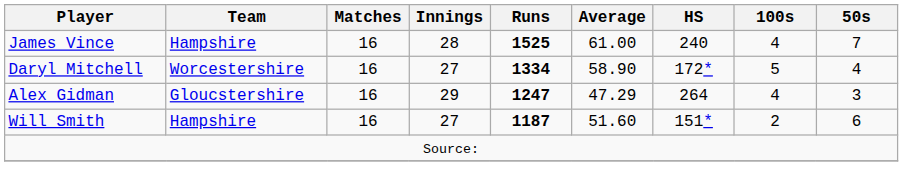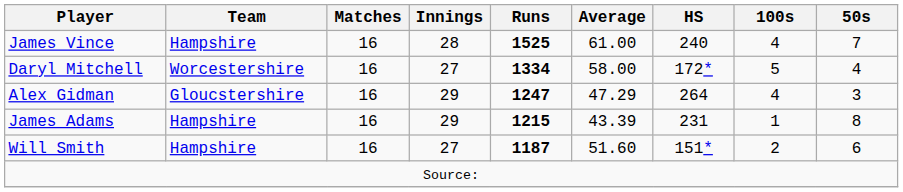 <table class="wikitable" style="text-align:center;">
 <tr>
 <th width=125>Player</th>
 <th width=125>Team</th>
 <th width=60>Matches</th>
 <th width=60>Innings</th>
 <th width=60>Runs</th>
 <th width=60>Average</th>
 <th width=60>HS</th>
 <th width=60>100s</th>
 <th width=60>50s</th>
 </tr>
 <tr>
 <td align="left"><a href='#'>James Vince</a></td>
 <td align="left"><a href='#'>Hampshire</a></td>
 <td>16</td>
 <td>28</td>
 <td><strong>1525</strong></td>
 <td>61.00</td>
 <td>240</td>
 <td>4</td>
 <td>7</td>
 </tr>
 <tr>
 <td align="left"><a href='#'>Daryl Mitchell</a></td>
 <td align="left"><a href='#'>Worcestershire</a></td>
 <td>16</td>
 <td>27</td>
 <td><strong>1334</strong></td>
-<td>58.90</td>
+<td>58.00</td>
 <td>172<a href='#'>*</a></td>
 <td>5</td>
 <td>4</td>
 </tr>
 <tr>
 <td align="left"><a href='#'>Alex Gidman</a></td>
 <td align="left"><a href='#'>Gloucstershire</a></td>
 <td>16</td>
 <td>29</td>
 <td><strong>1247</strong></td>
 <td>47.29</td>
 <td>264</td>
 <td>4</td>
 <td>3</td>
+</tr>
+<tr>
+<td align="left"><a href='#'>James Adams</a></td>
+<td align="left"><a href='#'>Hampshire</a></td>
+<td>16</td>
+<td>29</td>
+<td><strong>1215</strong></td>
+<td>43.39</td>
+<td>231</td>
+<td>1</td>
+<td>8</td>
 </tr>
 <tr>
 <td align="left"><a href='#'>Will Smith</a></td>
 <td align="left"><a href='#'>Hampshire</a></td>
 <td>16</td>
 <td>27</td>
 <td><strong>1187</strong></td>
 <td>51.60</td>
 <td>151<a href='#'>*</a></td>
 <td>2</td>
 <td>6</td>
 </tr>
 <tr>
 <td colspan=9><small>Source:</small></td>
 </tr>
 <tr>
 </tr>
 </table>
